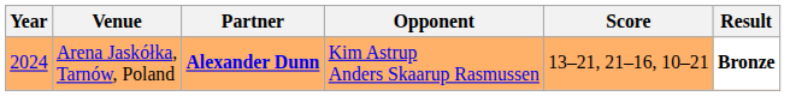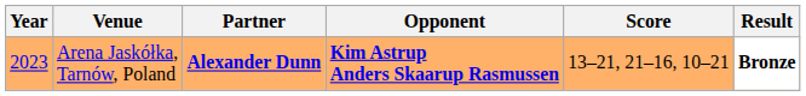 <table class="sortable wikitable" style="font-size: 90%;">
 <tr>
 <th>Year</th>
 <th>Venue</th>
 <th>Partner</th>
 <th>Opponent</th>
 <th>Score</th>
 <th>Result</th>
 </tr>
 <tr style="background:#FFB069">
-<td align="center"><a href='#'>2024</a></td>
+<td align="center"><a href='#'>2023</a></td>
 <td align="left"><a href='#'>Arena Jaskółka</a>,<br><a href='#'>Tarnów</a>, Poland</td>
 <td align="left"><strong> <a href='#'>Alexander Dunn</a></strong></td>
-<td align="left"> <a href='#'>Kim Astrup</a><br> <a href='#'>Anders Skaarup Rasmussen</a></td>
+<td align="left"><strong> <a href='#'>Kim Astrup</a><br> <a href='#'>Anders Skaarup Rasmussen</a></strong></td>
 <td align="left">13–21, 21–16, 10–21</td>
 <td style="text-align:left; background:white"> <strong>Bronze</strong></td>
 </tr>
 </table>
